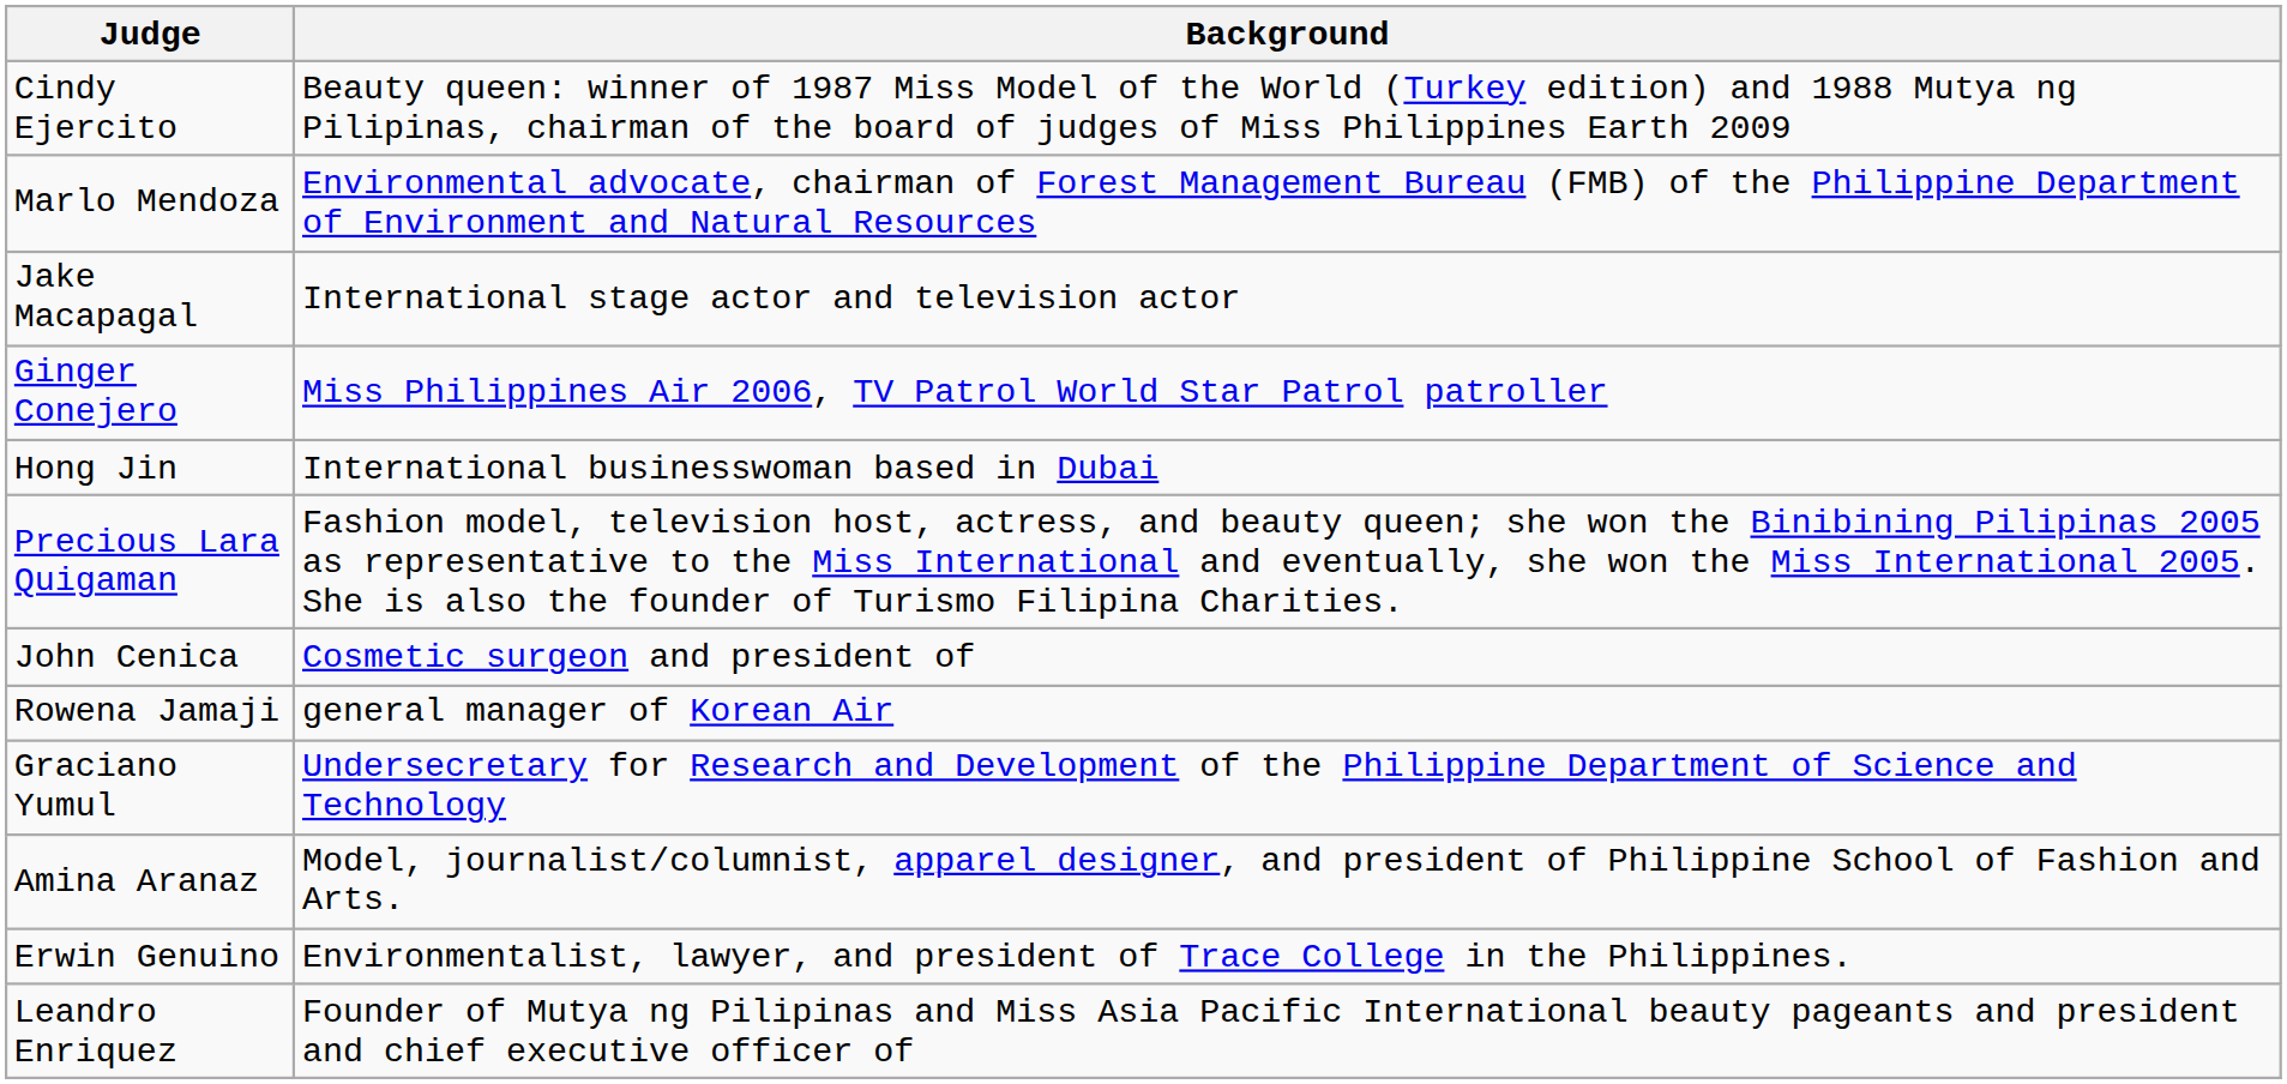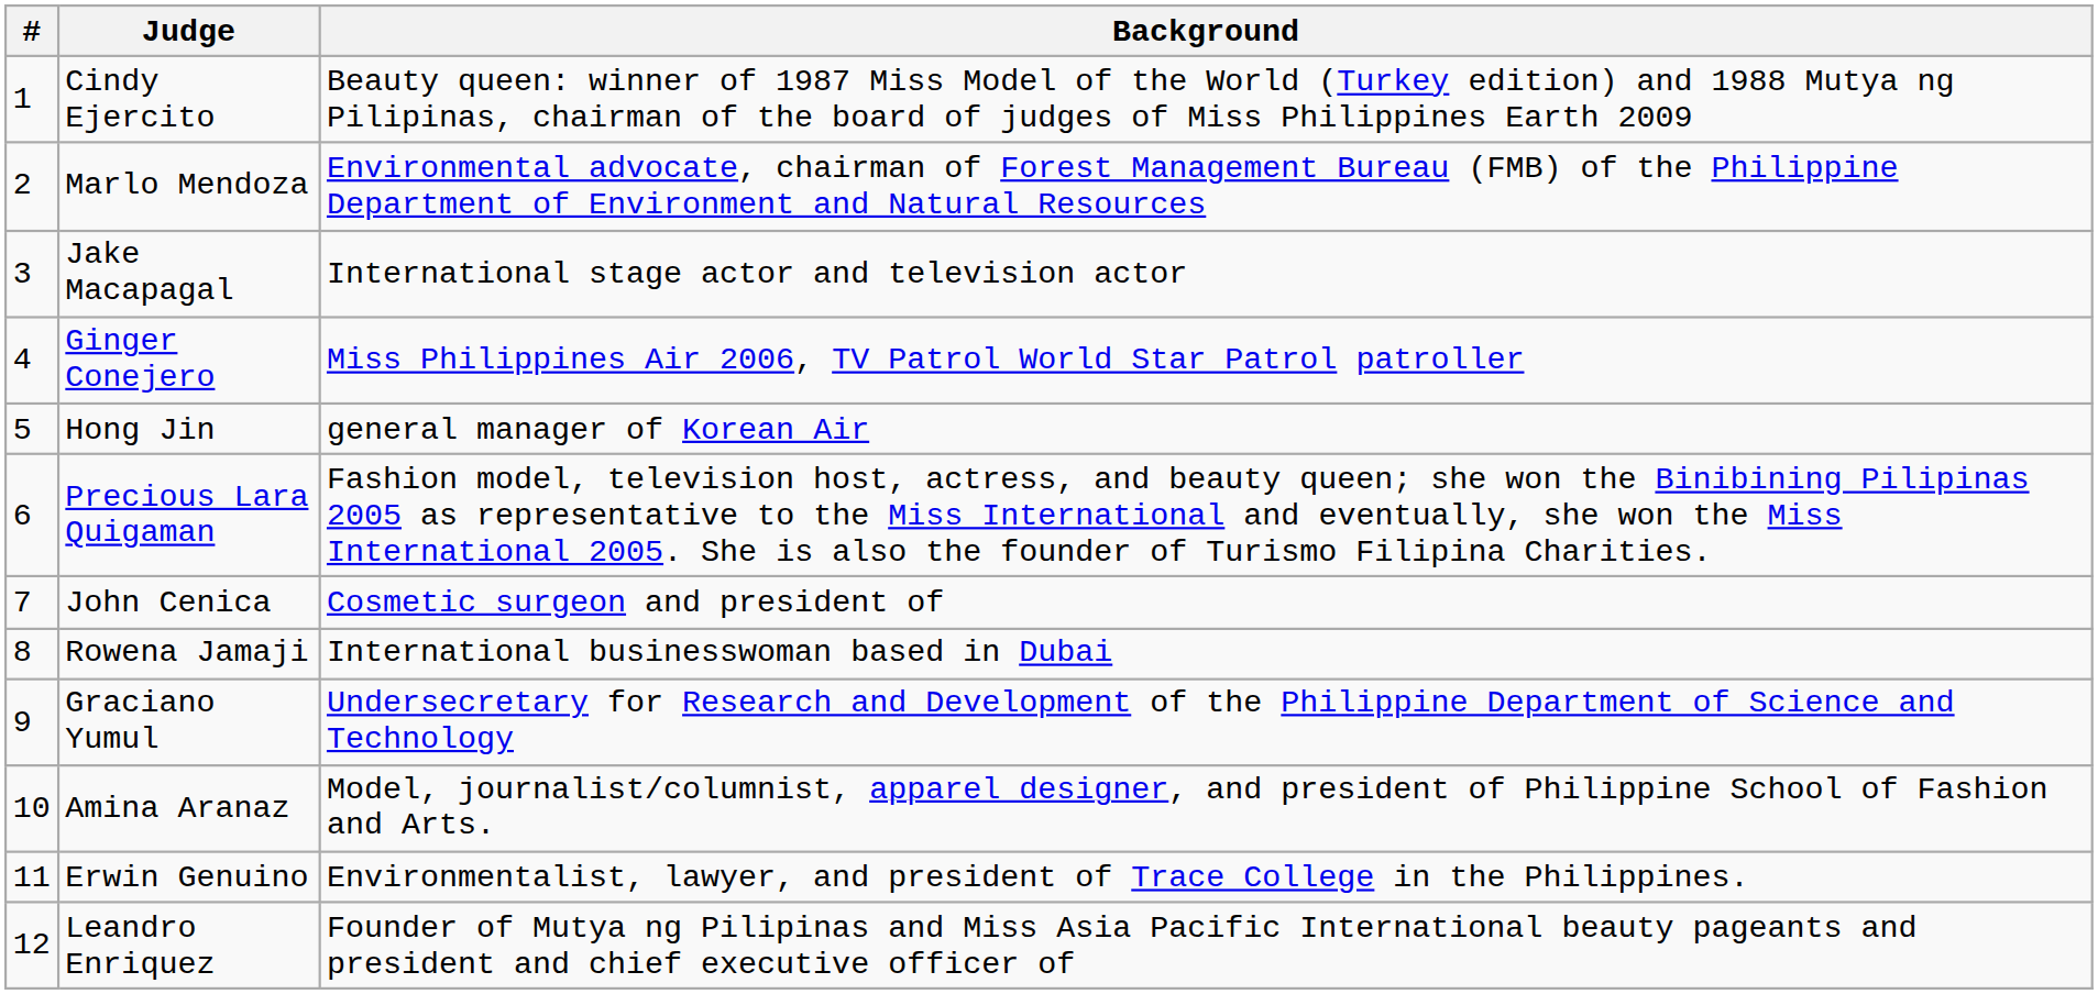 <table class="wikitable">
 <tr>
+<th>#</th>
 <th>Judge</th>
 <th>Background</th>
 </tr>
 <tr>
+<td>1</td>
 <td>Cindy Ejercito</td>
 <td>Beauty queen: winner of 1987 Miss Model of the World (<a href='#'>Turkey</a> edition) and 1988 Mutya ng Pilipinas, chairman of the board of judges of Miss Philippines Earth 2009</td>
 </tr>
 <tr>
+<td>2</td>
 <td>Marlo Mendoza</td>
 <td><a href='#'>Environmental advocate</a>, chairman of <a href='#'>Forest Management Bureau</a> (FMB) of the <a href='#'>Philippine Department of Environment and Natural Resources</a></td>
 </tr>
 <tr>
+<td>3</td>
 <td>Jake Macapagal</td>
 <td>International stage actor and television actor</td>
 </tr>
 <tr>
+<td>4</td>
 <td><a href='#'>Ginger Conejero</a></td>
 <td><a href='#'>Miss Philippines Air 2006</a>, <a href='#'>TV Patrol World Star Patrol</a> <a href='#'>patroller</a></td>
 </tr>
 <tr>
+<td>5</td>
 <td>Hong Jin</td>
-<td>International businesswoman based in <a href='#'>Dubai</a></td>
+<td>general manager of <a href='#'>Korean Air</a></td>
 </tr>
 <tr>
+<td>6</td>
 <td><a href='#'>Precious Lara Quigaman</a></td>
 <td>Fashion model, television host, actress, and beauty queen; she won the <a href='#'>Binibining Pilipinas 2005</a> as representative to the <a href='#'>Miss International</a> and eventually, she won the <a href='#'>Miss International 2005</a>. She is also the founder of Turismo Filipina Charities.</td>
 </tr>
 <tr>
+<td>7</td>
 <td>John Cenica</td>
 <td><a href='#'>Cosmetic surgeon</a> and president of </td>
 </tr>
 <tr>
+<td>8</td>
 <td>Rowena Jamaji</td>
-<td>general manager of <a href='#'>Korean Air</a></td>
+<td>International businesswoman based in <a href='#'>Dubai</a></td>
 </tr>
 <tr>
+<td>9</td>
 <td>Graciano Yumul</td>
 <td><a href='#'>Undersecretary</a> for <a href='#'>Research and Development</a> of the <a href='#'>Philippine Department of Science and Technology</a></td>
 </tr>
 <tr>
+<td>10</td>
 <td>Amina Aranaz</td>
 <td>Model, journalist/columnist, <a href='#'>apparel designer</a>, and president of Philippine School of Fashion and Arts.</td>
 </tr>
 <tr>
+<td>11</td>
 <td>Erwin Genuino</td>
 <td>Environmentalist, lawyer, and president of <a href='#'>Trace College</a> in the Philippines.</td>
 </tr>
 <tr>
+<td>12</td>
 <td>Leandro Enriquez</td>
 <td>Founder of Mutya ng Pilipinas and Miss Asia Pacific International beauty pageants and president and chief executive officer of </td>
 </tr>
 </table>
